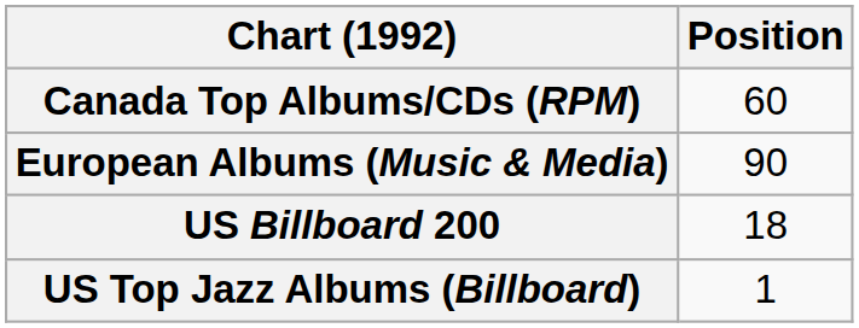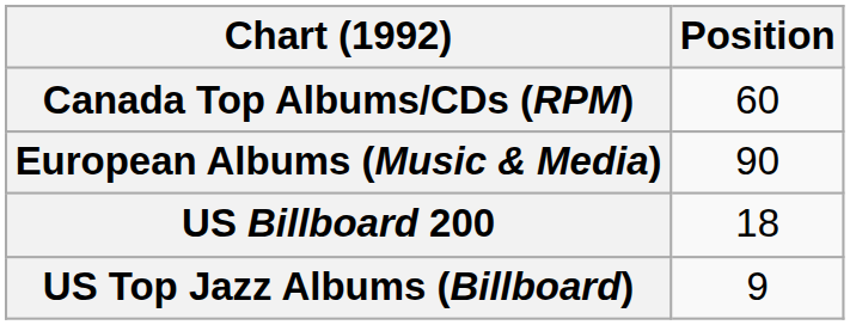 <table class="wikitable sortable plainrowheaders" style="text-align:center">
 <tr>
 <th scope="col">Chart (1992)</th>
 <th scope="col">Position</th>
 </tr>
 <tr>
 <th scope="row">Canada Top Albums/CDs (<em>RPM</em>)</th>
 <td>60</td>
 </tr>
 <tr>
 <th scope="row">European Albums (<em>Music & Media</em>)</th>
 <td>90</td>
 </tr>
 <tr>
 <th scope="row">US <em>Billboard</em> 200</th>
 <td>18</td>
 </tr>
 <tr>
 <th scope="row">US Top Jazz Albums (<em>Billboard</em>)</th>
-<td>1</td>
+<td>9</td>
 </tr>
 </table>
